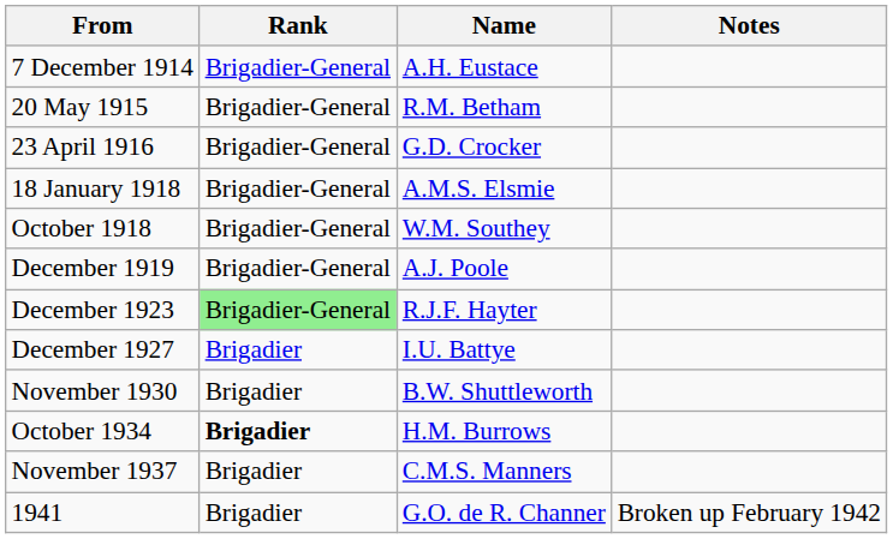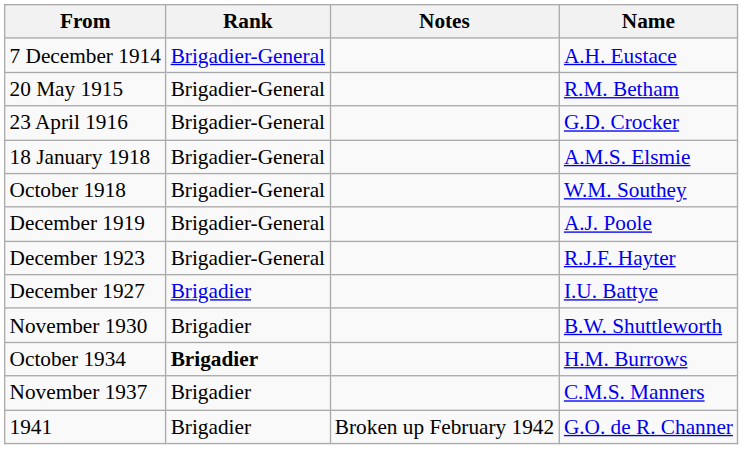 <table class="wikitable">
 <tr>
 <th>From</th>
 <th>Rank</th>
+<th>Notes</th>
 <th>Name</th>
-<th>Notes</th>
 </tr>
 <tr>
 <td>7 December 1914</td>
 <td><a href='#'>Brigadier-General</a></td>
+<td></td>
 <td><a href='#'>A.H. Eustace</a></td>
-<td></td>
 </tr>
 <tr>
 <td>20 May 1915</td>
 <td>Brigadier-General</td>
+<td></td>
 <td><a href='#'>R.M. Betham</a></td>
-<td></td>
 </tr>
 <tr>
 <td>23 April 1916</td>
 <td>Brigadier-General</td>
+<td></td>
 <td><a href='#'>G.D. Crocker</a></td>
-<td></td>
 </tr>
 <tr>
 <td>18 January 1918</td>
 <td>Brigadier-General</td>
+<td></td>
 <td><a href='#'>A.M.S. Elsmie</a></td>
-<td></td>
 </tr>
 <tr>
 <td>October 1918</td>
 <td>Brigadier-General</td>
+<td></td>
 <td><a href='#'>W.M. Southey</a></td>
-<td></td>
 </tr>
 <tr>
 <td>December 1919</td>
 <td>Brigadier-General</td>
+<td></td>
 <td><a href='#'>A.J. Poole</a></td>
-<td></td>
 </tr>
 <tr>
 <td>December 1923</td>
-<td style="background: lightgreen;">Brigadier-General</td>
+<td>Brigadier-General</td>
+<td></td>
 <td><a href='#'>R.J.F. Hayter</a></td>
-<td></td>
 </tr>
 <tr>
 <td>December 1927</td>
 <td><a href='#'>Brigadier</a></td>
+<td></td>
 <td><a href='#'>I.U. Battye</a></td>
-<td></td>
 </tr>
 <tr>
 <td>November 1930</td>
 <td>Brigadier</td>
+<td></td>
 <td><a href='#'>B.W. Shuttleworth</a></td>
-<td></td>
 </tr>
 <tr>
 <td>October 1934</td>
 <td><strong>Brigadier</strong></td>
+<td></td>
 <td><a href='#'>H.M. Burrows</a></td>
-<td></td>
 </tr>
 <tr>
 <td>November 1937</td>
 <td>Brigadier</td>
+<td></td>
 <td><a href='#'>C.M.S. Manners</a></td>
-<td></td>
 </tr>
 <tr>
 <td>1941</td>
 <td>Brigadier</td>
+<td>Broken up February 1942</td>
 <td><a href='#'>G.O. de R. Channer</a></td>
-<td>Broken up February 1942</td>
 </tr>
 </table>
